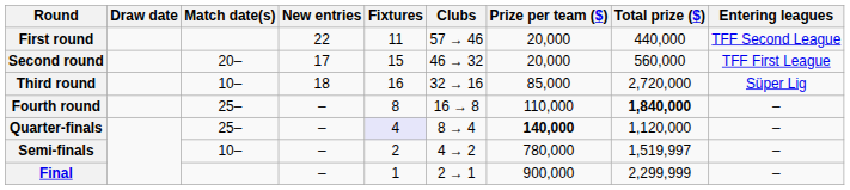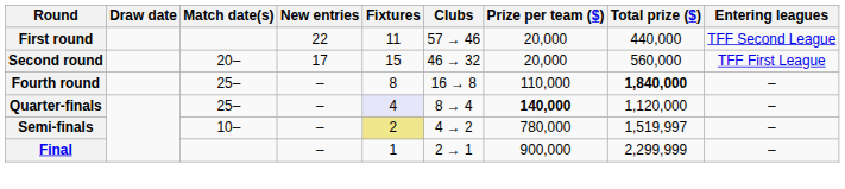 <table class="wikitable">
 <tr>
 <th>Round</th>
 <th>Draw date</th>
 <th>Match date(s)</th>
 <th>New entries</th>
 <th>Fixtures</th>
 <th>Clubs</th>
 <th>Prize per team (<a href='#'>$</a>)</th>
 <th>Total prize (<a href='#'>$</a>)</th>
 <th>Entering leagues</th>
 </tr>
 <tr align=center>
 <th>First round</th>
 <td></td>
 <td></td>
 <td>22</td>
 <td align=center>11</td>
 <td>57 → 46</td>
 <td>20,000</td>
 <td>440,000</td>
 <td><a href='#'>TFF Second League</a></td>
 </tr>
 <tr align=center>
 <th>Second round</th>
 <td></td>
 <td>20–</td>
 <td>17</td>
 <td>15</td>
 <td>46 → 32</td>
 <td>20,000</td>
 <td>560,000</td>
 <td><a href='#'>TFF First League</a></td>
 </tr>
 <tr align=center>
-<th>Third round</th>
-<td></td>
-<td>10–</td>
-<td>18</td>
-<td>16</td>
-<td>32 → 16</td>
-<td>85,000</td>
-<td>2,720,000</td>
-<td><a href='#'>Süper Lig</a></td>
-</tr>
-<tr align=center>
 <th>Fourth round</th>
 <td></td>
 <td>25–</td>
 <td>–</td>
 <td>8</td>
 <td>16 → 8</td>
 <td>110,000</td>
 <td><strong>1,840,000</strong></td>
 <td>–</td>
 </tr>
 <tr align=center>
 <th>Quarter-finals</th>
 <td rowspan=3></td>
 <td>25–</td>
 <td>–</td>
 <td style="background: lavender;">4</td>
 <td>8 → 4</td>
 <td><strong>140,000</strong></td>
 <td>1,120,000</td>
 <td>–</td>
 </tr>
 <tr align=center>
 <th>Semi-finals</th>
 <td>10–</td>
 <td>–</td>
-<td>2</td>
+<td style="background: khaki;">2</td>
 <td>4 → 2</td>
 <td>780,000</td>
 <td>1,519,997</td>
 <td>–</td>
 </tr>
 <tr align=center>
 <th><a href='#'>Final</a></th>
 <td></td>
 <td>–</td>
 <td>1</td>
 <td>2 → 1</td>
 <td>900,000</td>
 <td>2,299,999</td>
 <td>–</td>
 </tr>
 </table>
